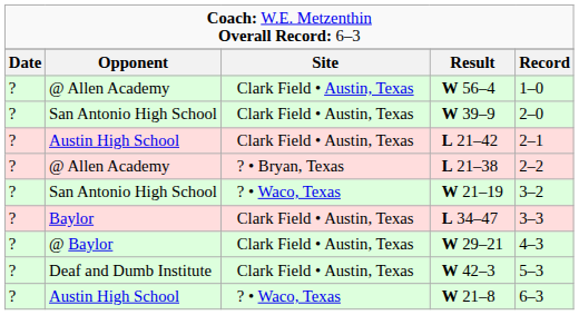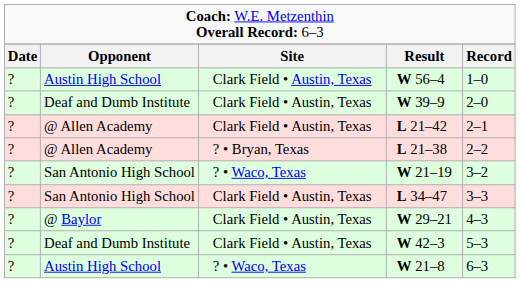 <table class="wikitable">
 <tr>
 <td colspan=8 style="text-align: center;"><strong>Coach:</strong> <a href='#'>W.E. Metzenthin</a><br><strong>Overall Record:</strong> 6–3</td>
 </tr>
 <tr>
 </tr>
 <tr>
 <th>Date</th>
 <th>Opponent</th>
 <th>Site</th>
 <th>Result</th>
 <th>Record</th>
 </tr>
 <tr style="background: #ddffdd;">
 <td>?</td>
-<td>@ Allen Academy</td>
+<td><a href='#'>Austin High School</a></td>
 <td>   Clark Field • <a href='#'>Austin, Texas</a>   </td>
 <td>  <strong>W</strong> 56–4  </td>
 <td>1–0</td>
 </tr>
 <tr style="background: #ddffdd;">
 <td>?</td>
-<td>San Antonio High School</td>
+<td>Deaf and Dumb Institute</td>
 <td>   Clark Field • Austin, Texas   </td>
 <td>  <strong>W</strong> 39–9  </td>
 <td>2–0</td>
 </tr>
 <tr style="background: #ffdddd;">
 <td>?</td>
-<td><a href='#'>Austin High School</a></td>
+<td>@ Allen Academy</td>
 <td>   Clark Field • Austin, Texas   </td>
 <td>  <strong>L</strong> 21–42  </td>
 <td>2–1</td>
 </tr>
 <tr style="background: #ffdddd;">
 <td>?</td>
 <td>@ Allen Academy</td>
 <td>   ? • Bryan, Texas   </td>
 <td>  <strong>L</strong> 21–38  </td>
 <td>2–2</td>
 </tr>
 <tr style="background: #ddffdd;">
 <td>?</td>
 <td>San Antonio High School</td>
 <td>   ? • <a href='#'>Waco, Texas</a>   </td>
 <td>  <strong>W</strong> 21–19  </td>
 <td>3–2</td>
 </tr>
 <tr style="background: #ffdddd;">
 <td>?</td>
-<td><a href='#'>Baylor</a></td>
+<td>San Antonio High School</td>
 <td>   Clark Field • Austin, Texas   </td>
 <td>  <strong>L</strong> 34–47  </td>
 <td>3–3</td>
 </tr>
 <tr style="background: #ddffdd;">
 <td>?</td>
 <td>@ <a href='#'>Baylor</a></td>
 <td>   Clark Field • Austin, Texas   </td>
 <td>  <strong>W</strong> 29–21  </td>
 <td>4–3</td>
 </tr>
 <tr style="background: #ddffdd;">
 <td>?</td>
 <td>Deaf and Dumb Institute</td>
 <td>   Clark Field • Austin, Texas   </td>
 <td>  <strong>W</strong> 42–3  </td>
 <td>5–3</td>
 </tr>
 <tr style="background: #ddffdd;">
 <td>?</td>
 <td><a href='#'>Austin High School</a></td>
 <td>   ? • <a href='#'>Waco, Texas</a>   </td>
 <td>  <strong>W</strong> 21–8  </td>
 <td>6–3</td>
 </tr>
 </table>
